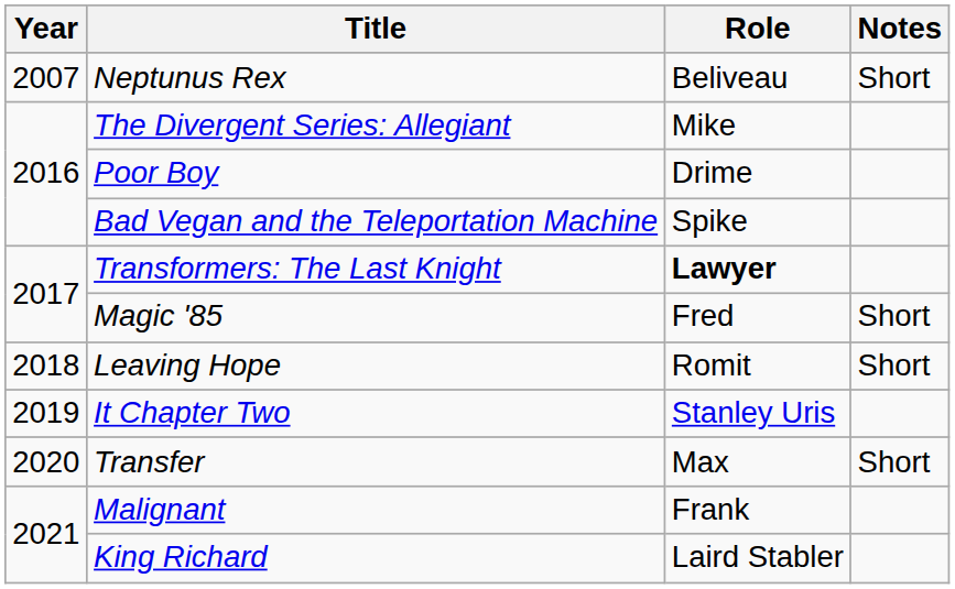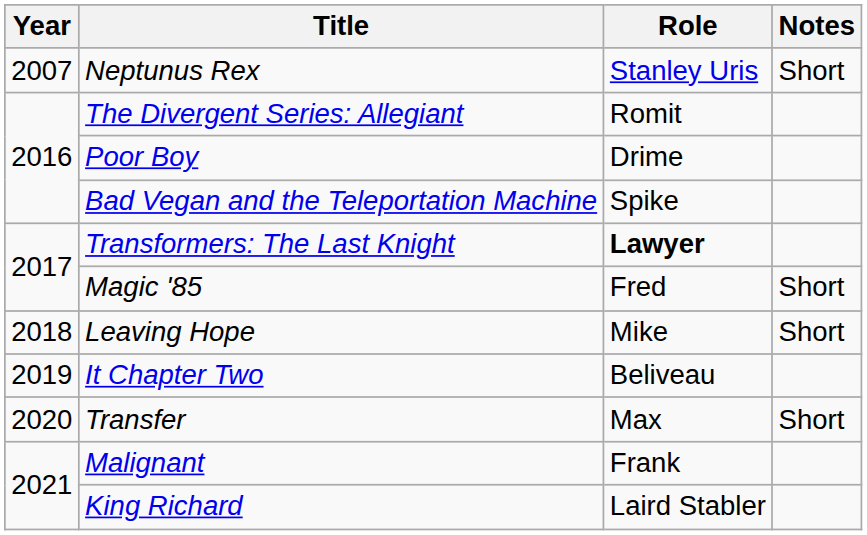 <table class="wikitable sortable">
 <tr>
 <th>Year</th>
 <th>Title</th>
 <th>Role</th>
 <th>Notes</th>
 </tr>
 <tr>
 <td>2007</td>
 <td><em>Neptunus Rex</em></td>
-<td>Beliveau</td>
+<td><a href='#'>Stanley Uris</a></td>
 <td>Short</td>
 </tr>
 <tr>
 <td rowspan="3">2016</td>
 <td><em><a href='#'>The Divergent Series: Allegiant</a></em></td>
-<td>Mike</td>
+<td>Romit</td>
 <td></td>
 </tr>
 <tr>
 <td><em><a href='#'>Poor Boy</a></em></td>
 <td>Drime</td>
 <td></td>
 </tr>
 <tr>
 <td><em><a href='#'>Bad Vegan and the Teleportation Machine</a></em></td>
 <td>Spike</td>
 <td></td>
 </tr>
 <tr>
 <td rowspan="2">2017</td>
 <td><em><a href='#'>Transformers: The Last Knight</a></em></td>
 <td><strong>Lawyer</strong></td>
 <td></td>
 </tr>
 <tr>
 <td><em>Magic '85</em></td>
 <td>Fred</td>
 <td>Short</td>
 </tr>
 <tr>
 <td>2018</td>
 <td><em>Leaving Hope</em></td>
-<td>Romit</td>
+<td>Mike</td>
 <td>Short</td>
 </tr>
 <tr>
 <td>2019</td>
 <td><em><a href='#'>It Chapter Two</a></em></td>
-<td><a href='#'>Stanley Uris</a></td>
+<td>Beliveau</td>
 <td></td>
 </tr>
 <tr>
 <td>2020</td>
 <td><em>Transfer</em></td>
 <td>Max</td>
 <td>Short</td>
 </tr>
 <tr>
 <td rowspan="2">2021</td>
 <td><em><a href='#'>Malignant</a></em></td>
 <td>Frank</td>
 <td></td>
 </tr>
 <tr>
 <td><em><a href='#'>King Richard</a></em></td>
 <td>Laird Stabler</td>
 <td></td>
 </tr>
 </table>
